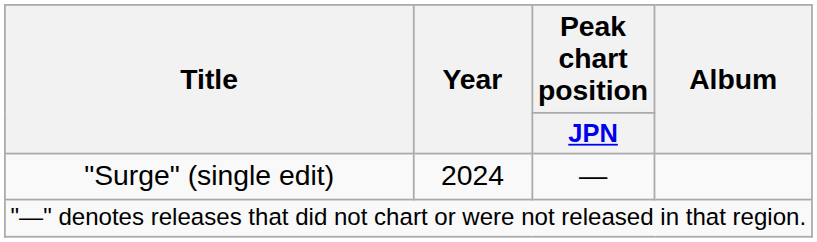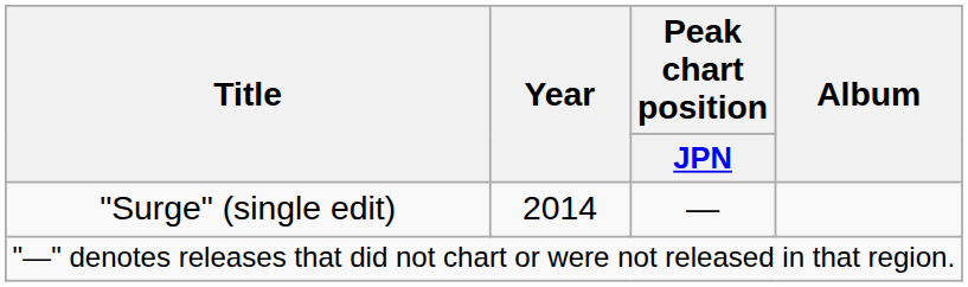 <table class="wikitable plainrowheaders" style="text-align:center">
 <tr>
 <th rowspan="2" scope="col">Title</th>
 <th rowspan="2" scope="col">Year</th>
 <th>Peak chart position</th>
 <th rowspan="2" scope="col">Album</th>
 </tr>
 <tr>
 <th scope="col" style="width:3em;font-size:90%;"><a href='#'>JPN</a></th>
 </tr>
 <tr>
 <td>"Surge" (single edit)</td>
-<td>2024</td>
+<td>2014</td>
 <td>—</td>
 <td></td>
 </tr>
 <tr>
 <td colspan="4" style="font-size:85%">"—" denotes releases that did not chart or were not released in that region.</td>
 </tr>
 </table>
